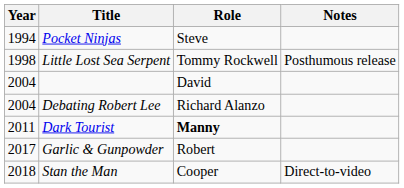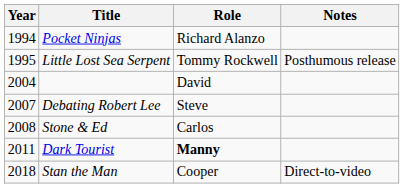 <table class="wikitable sortable">
 <tr>
 <th>Year</th>
 <th>Title</th>
 <th>Role</th>
 <th class="unsortable">Notes</th>
 </tr>
 <tr>
 <td>1994</td>
 <td><em><a href='#'>Pocket Ninjas</a></em></td>
-<td>Steve</td>
+<td>Richard Alanzo</td>
 <td></td>
 </tr>
 <tr>
-<td>1998</td>
+<td>1995</td>
 <td><em>Little Lost Sea Serpent</em></td>
 <td>Tommy Rockwell</td>
 <td>Posthumous release</td>
 </tr>
 <tr>
 <td>2004</td>
 <td><em></em></td>
 <td>David</td>
 <td></td>
 </tr>
 <tr>
-<td>2004</td>
+<td>2007</td>
 <td><em>Debating Robert Lee</em></td>
-<td>Richard Alanzo</td>
+<td>Steve</td>
+<td></td>
+</tr>
+<tr>
+<td>2008</td>
+<td><em>Stone & Ed</em></td>
+<td>Carlos</td>
 <td></td>
 </tr>
 <tr>
 <td>2011</td>
 <td><em><a href='#'>Dark Tourist</a></em></td>
 <td><strong>Manny</strong></td>
 <td></td>
 </tr>
 <tr>
-<td>2017</td>
-<td><em>Garlic & Gunpowder</em></td>
-<td>Robert</td>
-<td></td>
-</tr>
-<tr>
 <td>2018</td>
 <td><em>Stan the Man</em></td>
 <td>Cooper</td>
 <td>Direct-to-video</td>
 </tr>
 </table>
